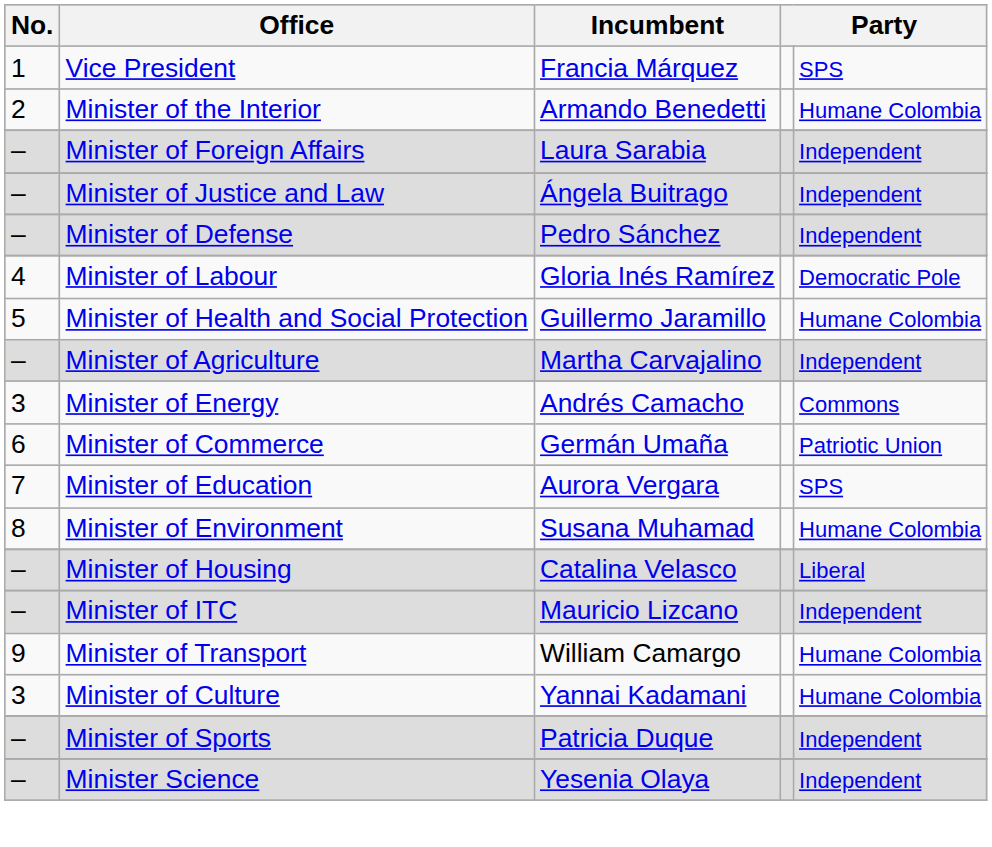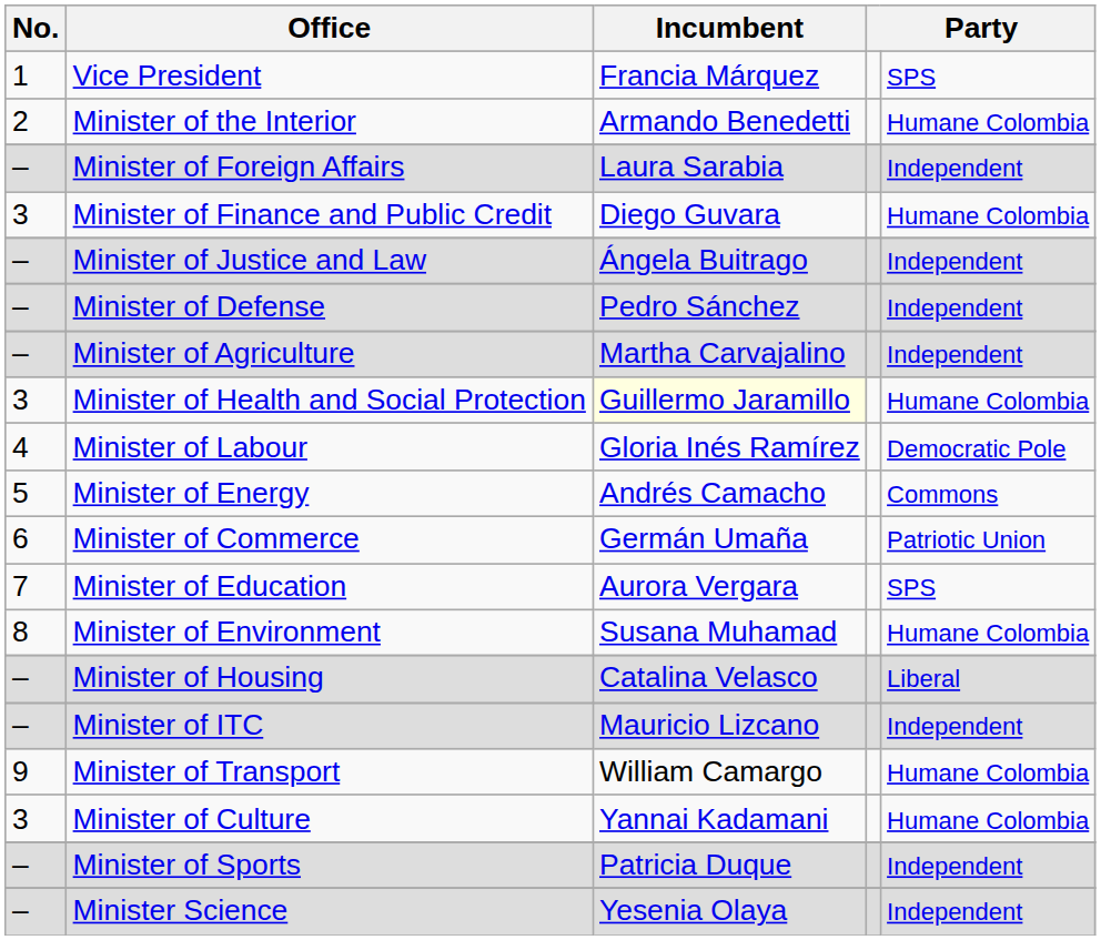 <table class=wikitable>
 <tr>
 <th><abbr>No.</abbr></th>
 <th>Office</th>
 <th>Incumbent</th>
 <th colspan=2>Party</th>
 </tr>
 <tr>
 <td>1</td>
 <td><a href='#'>Vice President</a></td>
 <td><a href='#'>Francia Márquez</a></td>
 <td bgcolor=></td>
 <td><small><a href='#'>SPS</a></small></td>
 </tr>
 <tr>
 <td>2</td>
 <td><a href='#'>Minister of the Interior</a></td>
 <td><a href='#'>Armando Benedetti</a></td>
 <td bgcolor=></td>
 <td><small><a href='#'>Humane Colombia</a></small></td>
 </tr>
 <tr>
 </tr>
 <tr style="background:#dddddd">
 <td>–</td>
 <td><a href='#'>Minister of Foreign Affairs</a></td>
 <td><a href='#'>Laura Sarabia</a></td>
 <td></td>
 <td><small><a href='#'>Independent</a></small></td>
 </tr>
 <tr>
+<td>3</td>
+<td><a href='#'>Minister of Finance and Public Credit</a></td>
+<td><a href='#'>Diego Guvara</a></td>
+<td bgcolor=></td>
+<td><small><a href='#'>Humane Colombia</a></small></td>
+</tr>
+<tr>
 </tr>
 <tr style="background:#dddddd">
 <td>–</td>
 <td><a href='#'>Minister of Justice and Law</a></td>
 <td><a href='#'>Ángela Buitrago</a></td>
 <td></td>
 <td><small><a href='#'>Independent</a></small></td>
 </tr>
 <tr>
 </tr>
 <tr style="background:#dddddd">
 <td>–</td>
 <td><a href='#'>Minister of Defense</a></td>
 <td><a href='#'>Pedro Sánchez</a></td>
 <td></td>
 <td><small><a href='#'>Independent</a></small></td>
 </tr>
 <tr>
 </tr>
+<tr style="background:#dddddd">
+<td>–</td>
+<td><a href='#'>Minister of Agriculture</a></td>
+<td><a href='#'>Martha Carvajalino</a></td>
+<td></td>
+<td><small><a href='#'>Independent</a></small></td>
+</tr>
+<tr>
+<td>3</td>
+<td><a href='#'>Minister of Health and Social Protection</a></td>
+<td style="background: lightyellow;"><a href='#'>Guillermo Jaramillo</a></td>
+<td bgcolor=></td>
+<td><small><a href='#'>Humane Colombia</a></small></td>
+</tr>
 <tr>
 <td>4</td>
 <td><a href='#'>Minister of Labour</a></td>
 <td><a href='#'>Gloria Inés Ramírez</a></td>
 <td bgcolor=></td>
 <td><small><a href='#'>Democratic Pole</a></small></td>
 </tr>
 <tr>
 <td>5</td>
-<td><a href='#'>Minister of Health and Social Protection</a></td>
-<td><a href='#'>Guillermo Jaramillo</a></td>
-<td bgcolor=></td>
-<td><small><a href='#'>Humane Colombia</a></small></td>
-</tr>
-<tr style="background:#dddddd">
-<td>–</td>
-<td><a href='#'>Minister of Agriculture</a></td>
-<td><a href='#'>Martha Carvajalino</a></td>
-<td></td>
-<td><small><a href='#'>Independent</a></small></td>
-</tr>
-<tr>
-<td>3</td>
 <td><a href='#'>Minister of Energy</a></td>
 <td><a href='#'>Andrés Camacho</a></td>
 <td bgcolor=></td>
 <td><small><a href='#'>Commons</a></small></td>
 </tr>
 <tr>
 <td>6</td>
 <td><a href='#'>Minister of Commerce</a></td>
 <td><a href='#'>Germán Umaña</a></td>
 <td bgcolor= ></td>
 <td><small><a href='#'>Patriotic Union</a></small></td>
 </tr>
 <tr>
 <td>7</td>
 <td><a href='#'>Minister of Education</a></td>
 <td><a href='#'>Aurora Vergara</a></td>
 <td bgcolor=></td>
 <td><small><a href='#'>SPS</a></small></td>
 </tr>
 <tr>
 <td>8</td>
 <td><a href='#'>Minister of Environment</a></td>
 <td><a href='#'>Susana Muhamad</a></td>
 <td bgcolor=></td>
 <td><small><a href='#'>Humane Colombia</a></small></td>
 </tr>
 <tr>
 </tr>
 <tr style="background:#dddddd">
 <td>–</td>
 <td><a href='#'>Minister of Housing</a></td>
 <td><a href='#'>Catalina Velasco</a></td>
 <td bgcolor=></td>
 <td><small><a href='#'>Liberal</a></small></td>
 </tr>
 <tr>
 </tr>
 <tr style="background:#dddddd">
 <td>–</td>
 <td><a href='#'>Minister of ITC</a></td>
 <td><a href='#'>Mauricio Lizcano</a></td>
 <td></td>
 <td><small><a href='#'>Independent</a></small></td>
 </tr>
 <tr>
 <td>9</td>
 <td><a href='#'>Minister of Transport</a></td>
 <td>William Camargo</td>
 <td bgcolor=></td>
 <td><small><a href='#'>Humane Colombia</a></small></td>
 </tr>
 <tr>
 <td>3</td>
 <td><a href='#'>Minister of Culture</a></td>
 <td><a href='#'>Yannai Kadamani</a></td>
 <td bgcolor=></td>
 <td><small><a href='#'>Humane Colombia</a></small></td>
 </tr>
 <tr>
 </tr>
 <tr style="background:#dddddd">
 <td>–</td>
 <td><a href='#'>Minister of Sports</a></td>
 <td><a href='#'>Patricia Duque</a></td>
 <td bgcolor=></td>
 <td><small><a href='#'>Independent</a></small></td>
 </tr>
 <tr>
 </tr>
 <tr style="background:#dddddd">
 <td>–</td>
 <td><a href='#'>Minister Science</a></td>
 <td><a href='#'>Yesenia Olaya</a></td>
 <td></td>
 <td><small><a href='#'>Independent</a></small></td>
 </tr>
 </table>
